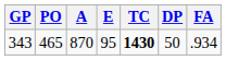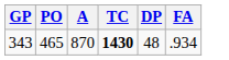 <table class="wikitable">
 <tr>
 <th><a href='#'>GP</a></th>
 <th><a href='#'>PO</a></th>
 <th><a href='#'>A</a></th>
-<th><a href='#'>E</a></th>
 <th><a href='#'>TC</a></th>
 <th><a href='#'>DP</a></th>
 <th><a href='#'>FA</a></th>
 </tr>
 <tr align=center>
 <td>343</td>
 <td>465</td>
 <td>870</td>
-<td>95</td>
 <td><strong>1430</strong></td>
-<td>50</td>
+<td>48</td>
 <td>.934</td>
 </tr>
 </table>
